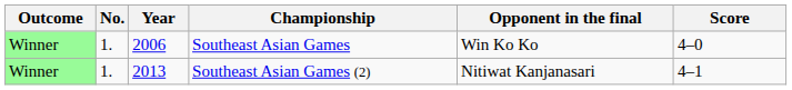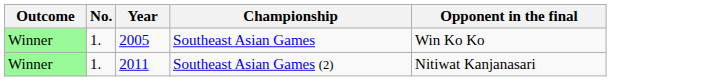 <table class="sortable wikitable">
 <tr>
 <th width="80">Outcome</th>
 <th width="20">No.</th>
 <th width="50">Year</th>
 <th width="250">Championship</th>
 <th width="200">Opponent in the final</th>
-<th width="100">Score</th>
 </tr>
 <tr>
 <td style="background:#98fb98;">Winner</td>
 <td>1.</td>
-<td><a href='#'>2006</a></td>
+<td><a href='#'>2005</a></td>
 <td><a href='#'>Southeast Asian Games</a></td>
 <td> Win Ko Ko</td>
-<td>4–0</td>
 </tr>
 <tr>
 <td style="background:#98fb98;">Winner</td>
 <td>1.</td>
-<td><a href='#'>2013</a></td>
+<td><a href='#'>2011</a></td>
 <td><a href='#'>Southeast Asian Games</a> <small>(2)</small></td>
 <td> Nitiwat Kanjanasari</td>
-<td>4–1</td>
 </tr>
 </table>
